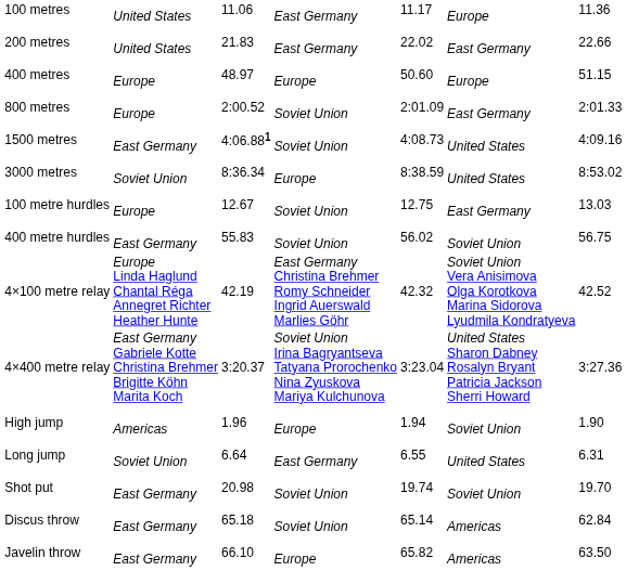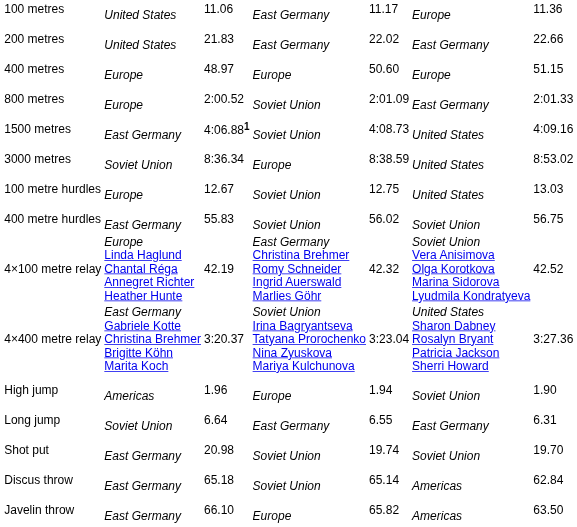 <table>
 <tr>
 <td>100 metres</td>
 <td> <br><em>United States</em></td>
 <td>11.06</td>
 <td>   <br><em>East Germany</em></td>
 <td>11.17</td>
 <td>  <br><em>Europe</em></td>
 <td>11.36</td>
 </tr>
 <tr>
 <td>200 metres</td>
 <td> <br><em>United States</em></td>
 <td>21.83</td>
 <td>   <br><em>East Germany</em></td>
 <td>22.02</td>
 <td>  <br><em>East Germany</em></td>
 <td>22.66</td>
 </tr>
 <tr>
 <td>400 metres</td>
 <td> <br><em>Europe</em></td>
 <td>48.97</td>
 <td>   <br><em>Europe</em></td>
 <td>50.60</td>
 <td>  <br><em>Europe</em></td>
 <td>51.15</td>
 </tr>
 <tr>
 <td>800 metres</td>
 <td> <br><em>Europe</em></td>
 <td>2:00.52</td>
 <td>   <br><em>Soviet Union</em></td>
 <td>2:01.09</td>
 <td>  <br><em>East Germany</em></td>
 <td>2:01.33</td>
 </tr>
 <tr>
 <td>1500 metres</td>
 <td> <br><em>East Germany</em></td>
 <td>4:06.88<sup><strong>1</strong></sup></td>
 <td>   <br><em>Soviet Union</em></td>
 <td>4:08.73</td>
 <td>  <br><em>United States</em></td>
 <td>4:09.16</td>
 </tr>
 <tr>
 <td>3000 metres</td>
 <td> <br><em>Soviet Union</em></td>
 <td>8:36.34</td>
 <td>   <br><em>Europe</em></td>
 <td>8:38.59</td>
 <td>  <br><em>United States</em></td>
 <td>8:53.02</td>
 </tr>
 <tr>
 <td>100 metre hurdles</td>
 <td> <br><em>Europe</em></td>
 <td>12.67</td>
 <td>   <br><em>Soviet Union</em></td>
 <td>12.75</td>
-<td>  <br><em>East Germany</em></td>
+<td>  <br><em>United States</em></td>
 <td>13.03</td>
 </tr>
 <tr>
 <td>400 metre hurdles</td>
 <td> <br><em>East Germany</em></td>
 <td>55.83</td>
 <td>   <br><em>Soviet Union</em></td>
 <td>56.02</td>
 <td>  <br><em>Soviet Union</em></td>
 <td>56.75</td>
 </tr>
 <tr>
 <td>4×100 metre relay</td>
 <td valign=top><em>Europe</em><br><a href='#'>Linda Haglund</a><br><a href='#'>Chantal Réga</a><br><a href='#'>Annegret Richter</a><br><a href='#'>Heather Hunte</a></td>
 <td>42.19</td>
 <td valign=top><em>East Germany</em><br><a href='#'>Christina Brehmer</a><br><a href='#'>Romy Schneider</a><br><a href='#'>Ingrid Auerswald</a><br><a href='#'>Marlies Göhr</a></td>
 <td>42.32</td>
 <td valign=top><em>Soviet Union</em><br><a href='#'>Vera Anisimova</a><br><a href='#'>Olga Korotkova</a><br><a href='#'>Marina Sidorova</a><br><a href='#'>Lyudmila Kondratyeva</a></td>
 <td>42.52</td>
 </tr>
 <tr>
 <td>4×400 metre relay</td>
 <td valign=top><em>East Germany</em><br><a href='#'>Gabriele Kotte</a><br><a href='#'>Christina Brehmer</a><br><a href='#'>Brigitte Köhn</a><br><a href='#'>Marita Koch</a></td>
 <td>3:20.37</td>
 <td valign=top><em>Soviet Union</em><br><a href='#'>Irina Bagryantseva</a><br><a href='#'>Tatyana Prorochenko</a><br><a href='#'>Nina Zyuskova</a><br><a href='#'>Mariya Kulchunova</a></td>
 <td>3:23.04</td>
 <td valign=top><em>United States</em><br><a href='#'>Sharon Dabney</a><br><a href='#'>Rosalyn Bryant</a><br><a href='#'>Patricia Jackson</a><br><a href='#'>Sherri Howard</a></td>
 <td>3:27.36</td>
 </tr>
 <tr>
 <td>High jump</td>
 <td><br><em>Americas</em></td>
 <td>1.96</td>
 <td> <br><em>Europe</em></td>
 <td>1.94</td>
 <td><br><em>Soviet Union</em></td>
 <td>1.90</td>
 </tr>
 <tr>
 <td>Long jump</td>
 <td> <br><em>Soviet Union</em></td>
 <td>6.64</td>
 <td>   <br><em>East Germany</em></td>
 <td>6.55</td>
-<td>  <br><em>United States</em></td>
+<td>  <br><em>East Germany</em></td>
 <td>6.31</td>
 </tr>
 <tr>
 <td>Shot put</td>
 <td> <br><em>East Germany</em></td>
 <td>20.98</td>
 <td>   <br><em>Soviet Union</em></td>
 <td>19.74</td>
 <td>  <br><em>Soviet Union</em></td>
 <td>19.70</td>
 </tr>
 <tr>
 <td>Discus throw</td>
 <td> <br><em>East Germany</em></td>
 <td>65.18</td>
 <td>   <br><em>Soviet Union</em></td>
 <td>65.14</td>
 <td>  <br><em>Americas</em></td>
 <td>62.84</td>
 </tr>
 <tr>
 <td>Javelin throw</td>
 <td> <br><em>East Germany</em></td>
 <td>66.10</td>
 <td>   <br><em>Europe</em></td>
 <td>65.82</td>
 <td>  <br><em>Americas</em></td>
 <td>63.50</td>
 </tr>
 </table>
